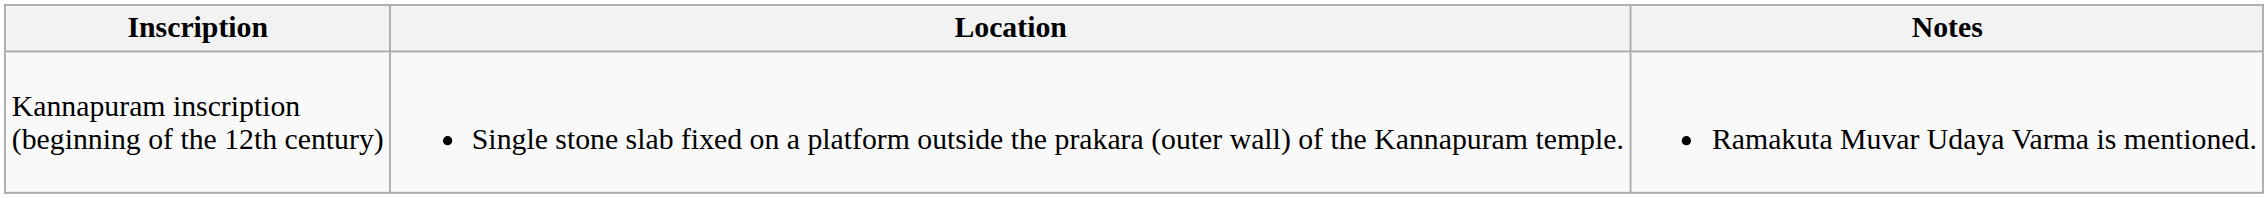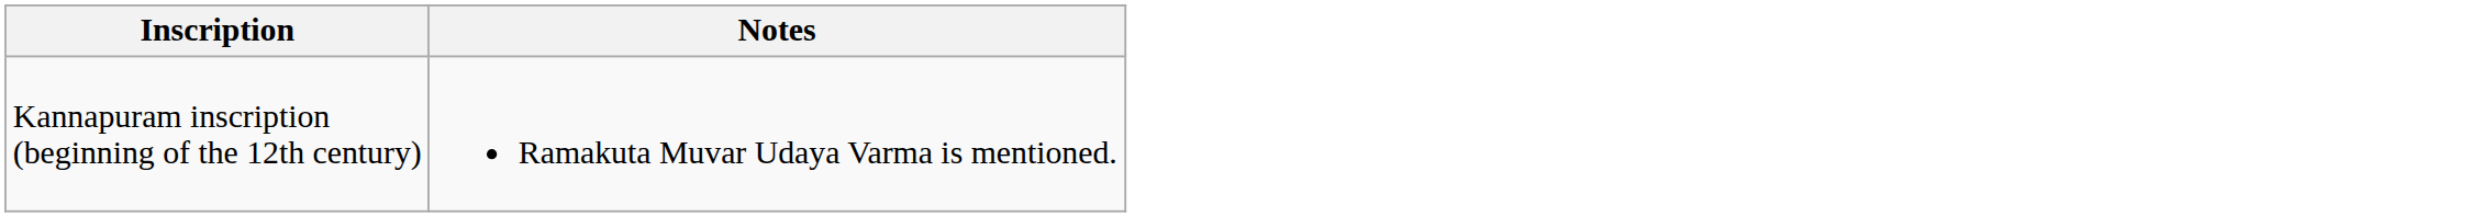 <table class="wikitable">
 <tr>
 <th>Inscription</th>
-<th>Location</th>
 <th>Notes</th>
 </tr>
 <tr>
 <td>Kannapuram inscription<br>(beginning of the 12th century)</td>
-<td><br><ul><li>Single stone slab fixed on a platform outside the prakara (outer wall) of the Kannapuram temple.</li></ul></td>
 <td><br><ul><li>Ramakuta Muvar Udaya Varma is mentioned.</li></ul></td>
 </tr>
 </table>
